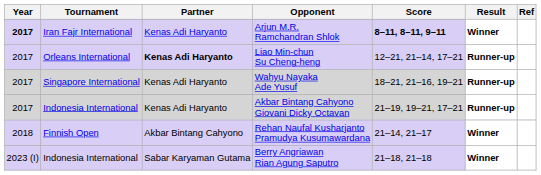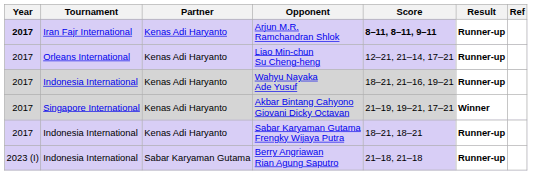 <table class="sortable wikitable" style="font-size: 90%;">
 <tr>
 <th>Year</th>
 <th>Tournament</th>
 <th>Partner</th>
 <th>Opponent</th>
 <th>Score</th>
 <th>Result</th>
 <th>Ref</th>
 </tr>
 <tr style="background:#D8CEF6">
 <td align="center"><strong>2017</strong></td>
 <td align="left"><a href='#'>Iran Fajr International</a></td>
 <td align="left"> <a href='#'>Kenas Adi Haryanto</a></td>
 <td align="left"> <a href='#'>Arjun M.R.</a><br> <a href='#'>Ramchandran Shlok</a></td>
 <td align="left"><strong>8–11, 8–11, 9–11</strong></td>
-<td style="text-align:left; background:white"> <strong>Winner</strong></td>
+<td style="text-align:left; background:white"> <strong>Runner-up</strong></td>
 <td style="text-align:center; background:white"></td>
 </tr>
 <tr style="background:#D8CEF6">
 <td align="center">2017</td>
 <td align="left"><a href='#'>Orleans International</a></td>
-<td align="left"><strong> Kenas Adi Haryanto</strong></td>
+<td align="left"> Kenas Adi Haryanto</td>
 <td align="left"> <a href='#'>Liao Min-chun</a><br> <a href='#'>Su Cheng-heng</a></td>
 <td align="left">12–21, 21–14, 17–21</td>
 <td style="text-align:left; background:white"> <strong>Runner-up</strong></td>
 <td style="text-align:center; background:white"></td>
 </tr>
 <tr style="background:#D5D5D5">
 <td align="center">2017</td>
-<td align="left"><a href='#'>Singapore International</a></td>
+<td align="left"><a href='#'>Indonesia International</a></td>
 <td align="left"> Kenas Adi Haryanto</td>
 <td align="left"> <a href='#'>Wahyu Nayaka</a><br> <a href='#'>Ade Yusuf</a></td>
 <td align="left">18–21, 21–16, 19–21</td>
 <td style="text-align:left; background:white"> <strong>Runner-up</strong></td>
 <td style="text-align:center; background:white"></td>
 </tr>
 <tr style="background:#D5D5D5">
 <td align="center">2017</td>
-<td align="left"><a href='#'>Indonesia International</a></td>
+<td align="left"><a href='#'>Singapore International</a></td>
 <td align="left"> Kenas Adi Haryanto</td>
 <td align="left"> <a href='#'>Akbar Bintang Cahyono</a><br> <a href='#'>Giovani Dicky Octavan</a></td>
 <td align="left">21–19, 19–21, 17–21</td>
-<td style="text-align:left; background:white"> <strong>Runner-up</strong></td>
+<td style="text-align:left; background:white"> <strong>Winner</strong></td>
 <td style="text-align:center; background:white"></td>
 </tr>
 <tr style="background:#D8CEF6">
-<td align="center">2018</td>
-<td align="left"><a href='#'>Finnish Open</a></td>
-<td align="left"> Akbar Bintang Cahyono</td>
-<td align="left"> <a href='#'>Rehan Naufal Kusharjanto</a><br> <a href='#'>Pramudya Kusumawardana</a></td>
-<td align="left">21–14, 21–17</td>
-<td style="text-align:left; background:white"> <strong>Winner</strong></td>
+<td align="center">2017</td>
+<td align="left">Indonesia International</td>
+<td align="left"> Kenas Adi Haryanto</td>
+<td align="left"> <a href='#'>Sabar Karyaman Gutama</a><br> <a href='#'>Frengky Wijaya Putra</a></td>
+<td align="left">18–21, 18–21</td>
+<td style="text-align:left; background:white"> <strong>Runner-up</strong></td>
 <td style="text-align:center; background:white"></td>
 </tr>
 <tr style="background:#D8CEF6">
 <td align="center">2023 (I)</td>
 <td align="left">Indonesia International</td>
 <td align="left"> Sabar Karyaman Gutama</td>
 <td align="left"> <a href='#'>Berry Angriawan</a><br> <a href='#'>Rian Agung Saputro</a></td>
 <td align="left">21–18, 21–18</td>
-<td style="text-align:left; background:white"> <strong>Winner</strong></td>
+<td style="text-align:left; background:white"> <strong>Runner-up</strong></td>
 <td style="text-align:center; background:white"></td>
 </tr>
 </table>
